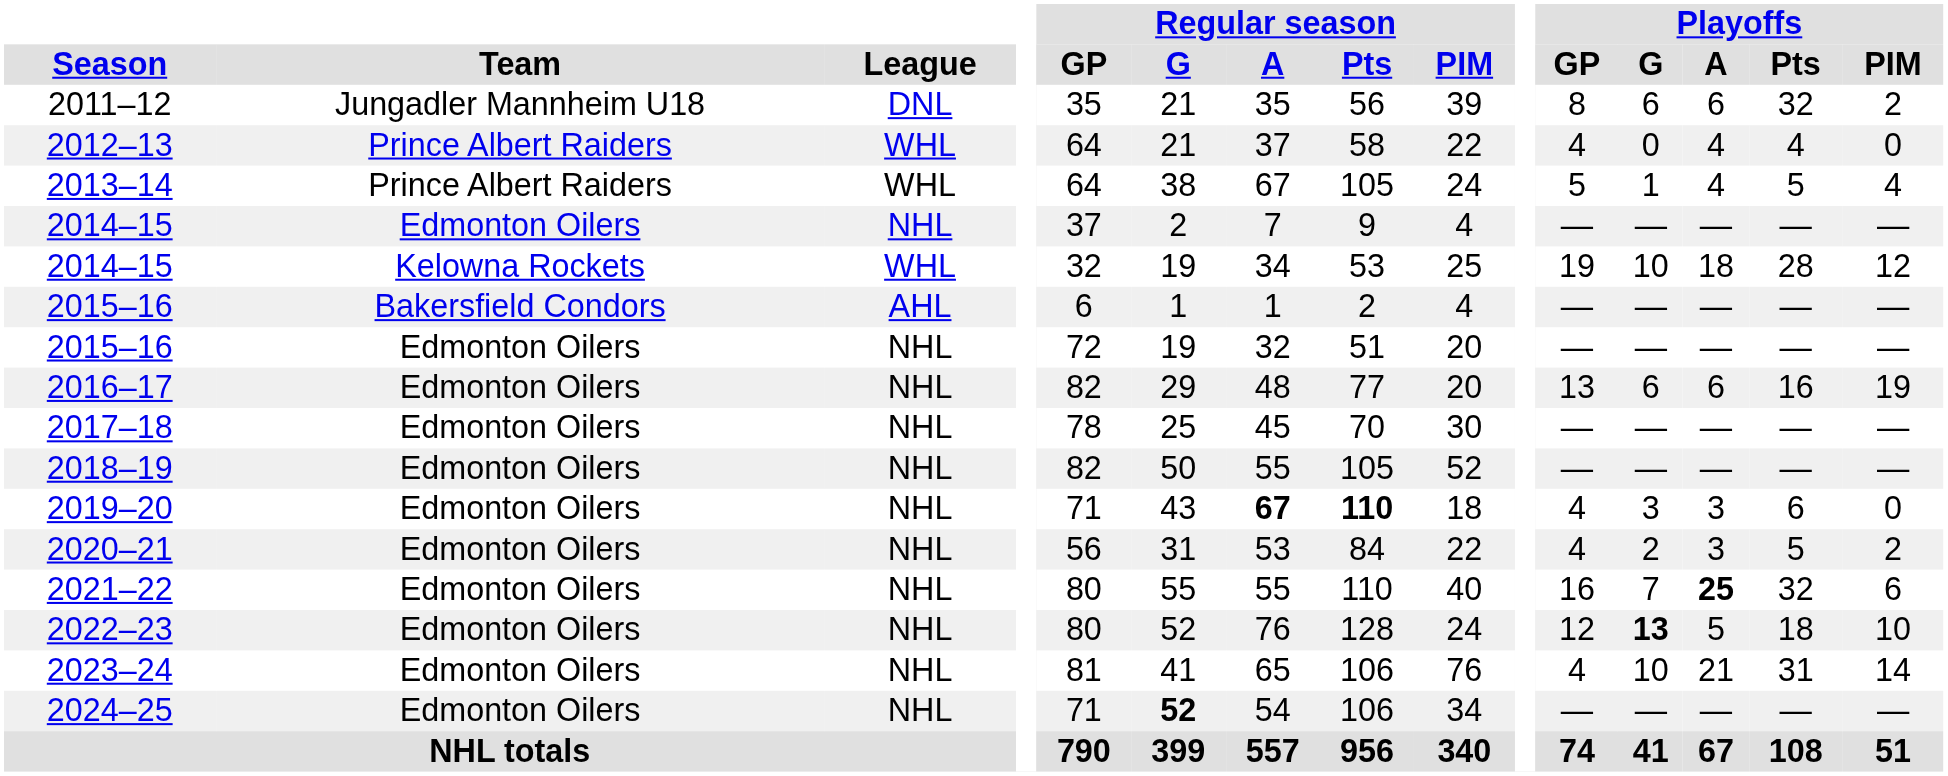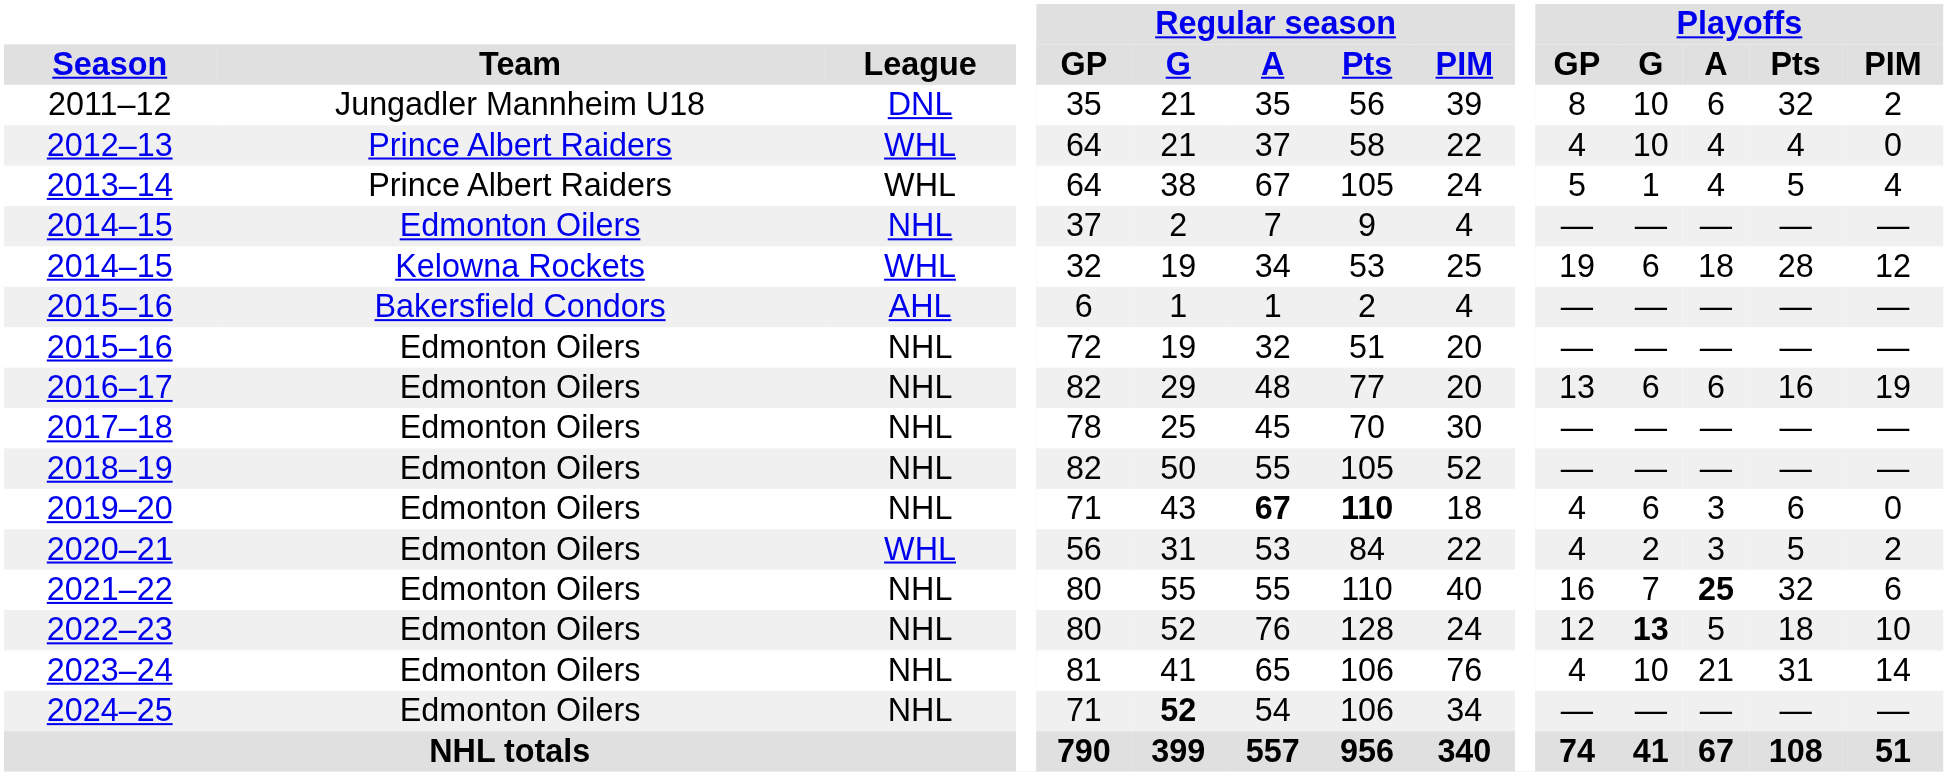 <table border="0" cellpadding="1" cellspacing="0" style="text-align:center; width:60em;">
 <tr bgcolor="#e0e0e0">
 <th colspan="3" bgcolor="#ffffff"> </th>
 <th rowspan="99" bgcolor="#ffffff"> </th>
 <th colspan="5"><a href='#'>Regular season</a></th>
 <th rowspan="99" bgcolor="#ffffff"> </th>
 <th colspan="5"><a href='#'>Playoffs</a></th>
 </tr>
 <tr bgcolor="#e0e0e0">
 <th><a href='#'>Season</a></th>
 <th>Team</th>
 <th>League</th>
 <th>GP</th>
 <th><a href='#'>G</a></th>
 <th><a href='#'>A</a></th>
 <th><a href='#'>Pts</a></th>
 <th><a href='#'>PIM</a></th>
 <th>GP</th>
 <th>G</th>
 <th>A</th>
 <th>Pts</th>
 <th>PIM</th>
 </tr>
 <tr>
 <td>2011–12</td>
 <td>Jungadler Mannheim U18</td>
 <td><a href='#'>DNL</a></td>
 <td>35</td>
 <td>21</td>
 <td>35</td>
 <td>56</td>
 <td>39</td>
 <td>8</td>
-<td>6</td>
+<td>10</td>
 <td>6</td>
 <td>32</td>
 <td>2</td>
 </tr>
 <tr bgcolor="#f0f0f0">
 <td><a href='#'>2012–13</a></td>
 <td><a href='#'>Prince Albert Raiders</a></td>
 <td><a href='#'>WHL</a></td>
 <td>64</td>
 <td>21</td>
 <td>37</td>
 <td>58</td>
 <td>22</td>
 <td>4</td>
-<td>0</td>
+<td>10</td>
 <td>4</td>
 <td>4</td>
 <td>0</td>
 </tr>
 <tr>
 <td><a href='#'>2013–14</a></td>
 <td>Prince Albert Raiders</td>
 <td>WHL</td>
 <td>64</td>
 <td>38</td>
 <td>67</td>
 <td>105</td>
 <td>24</td>
 <td>5</td>
 <td>1</td>
 <td>4</td>
 <td>5</td>
 <td>4</td>
 </tr>
 <tr bgcolor="#f0f0f0">
 <td><a href='#'>2014–15</a></td>
 <td><a href='#'>Edmonton Oilers</a></td>
 <td><a href='#'>NHL</a></td>
 <td>37</td>
 <td>2</td>
 <td>7</td>
 <td>9</td>
 <td>4</td>
 <td>—</td>
 <td>—</td>
 <td>—</td>
 <td>—</td>
 <td>—</td>
 </tr>
 <tr>
 <td><a href='#'>2014–15</a></td>
 <td><a href='#'>Kelowna Rockets</a></td>
 <td><a href='#'>WHL</a></td>
 <td>32</td>
 <td>19</td>
 <td>34</td>
 <td>53</td>
 <td>25</td>
 <td>19</td>
-<td>10</td>
+<td>6</td>
 <td>18</td>
 <td>28</td>
 <td>12</td>
 </tr>
 <tr bgcolor="#f0f0f0">
 <td><a href='#'>2015–16</a></td>
 <td><a href='#'>Bakersfield Condors</a></td>
 <td><a href='#'>AHL</a></td>
 <td>6</td>
 <td>1</td>
 <td>1</td>
 <td>2</td>
 <td>4</td>
 <td>—</td>
 <td>—</td>
 <td>—</td>
 <td>—</td>
 <td>—</td>
 </tr>
 <tr>
 <td><a href='#'>2015–16</a></td>
 <td>Edmonton Oilers</td>
 <td>NHL</td>
 <td>72</td>
 <td>19</td>
 <td>32</td>
 <td>51</td>
 <td>20</td>
 <td>—</td>
 <td>—</td>
 <td>—</td>
 <td>—</td>
 <td>—</td>
 </tr>
 <tr bgcolor="#f0f0f0">
 <td><a href='#'>2016–17</a></td>
 <td>Edmonton Oilers</td>
 <td>NHL</td>
 <td>82</td>
 <td>29</td>
 <td>48</td>
 <td>77</td>
 <td>20</td>
 <td>13</td>
 <td>6</td>
 <td>6</td>
 <td>16</td>
 <td>19</td>
 </tr>
 <tr>
 <td><a href='#'>2017–18</a></td>
 <td>Edmonton Oilers</td>
 <td>NHL</td>
 <td>78</td>
 <td>25</td>
 <td>45</td>
 <td>70</td>
 <td>30</td>
 <td>—</td>
 <td>—</td>
 <td>—</td>
 <td>—</td>
 <td>—</td>
 </tr>
 <tr bgcolor="#f0f0f0">
 <td><a href='#'>2018–19</a></td>
 <td>Edmonton Oilers</td>
 <td>NHL</td>
 <td>82</td>
 <td>50</td>
 <td>55</td>
 <td>105</td>
 <td>52</td>
 <td>—</td>
 <td>—</td>
 <td>—</td>
 <td>—</td>
 <td>—</td>
 </tr>
 <tr>
 <td><a href='#'>2019–20</a></td>
 <td>Edmonton Oilers</td>
 <td>NHL</td>
 <td>71</td>
 <td>43</td>
 <td><strong>67</strong></td>
 <td><strong>110</strong></td>
 <td>18</td>
 <td>4</td>
-<td>3</td>
+<td>6</td>
 <td>3</td>
 <td>6</td>
 <td>0</td>
 </tr>
 <tr bgcolor="#f0f0f0">
 <td><a href='#'>2020–21</a></td>
 <td>Edmonton Oilers</td>
-<td>NHL</td>
+<td><a href='#'>WHL</a></td>
 <td>56</td>
 <td>31</td>
 <td>53</td>
 <td>84</td>
 <td>22</td>
 <td>4</td>
 <td>2</td>
 <td>3</td>
 <td>5</td>
 <td>2</td>
 </tr>
 <tr>
 <td><a href='#'>2021–22</a></td>
 <td>Edmonton Oilers</td>
 <td>NHL</td>
 <td>80</td>
 <td>55</td>
 <td>55</td>
 <td>110</td>
 <td>40</td>
 <td>16</td>
 <td>7</td>
 <td><strong>25</strong></td>
 <td>32</td>
 <td>6</td>
 </tr>
 <tr bgcolor="#f0f0f0">
 <td><a href='#'>2022–23</a></td>
 <td>Edmonton Oilers</td>
 <td>NHL</td>
 <td>80</td>
 <td>52</td>
 <td>76</td>
 <td>128</td>
 <td>24</td>
 <td>12</td>
 <td><strong>13</strong></td>
 <td>5</td>
 <td>18</td>
 <td>10</td>
 </tr>
 <tr>
 <td><a href='#'>2023–24</a></td>
 <td>Edmonton Oilers</td>
 <td>NHL</td>
 <td>81</td>
 <td>41</td>
 <td>65</td>
 <td>106</td>
 <td>76</td>
 <td>4</td>
 <td>10</td>
 <td>21</td>
 <td>31</td>
 <td>14</td>
 </tr>
 <tr bgcolor="#f0f0f0">
 <td><a href='#'>2024–25</a></td>
 <td>Edmonton Oilers</td>
 <td>NHL</td>
 <td>71</td>
 <td><strong>52</strong></td>
 <td>54</td>
 <td>106</td>
 <td>34</td>
 <td>—</td>
 <td>—</td>
 <td>—</td>
 <td>—</td>
 <td>—</td>
 </tr>
 <tr bgcolor="#e0e0e0">
 <th colspan="3">NHL totals</th>
 <th>790</th>
 <th>399</th>
 <th>557</th>
 <th>956</th>
 <th>340</th>
 <th>74</th>
 <th>41</th>
 <th>67</th>
 <th>108</th>
 <th>51</th>
 </tr>
 </table>
